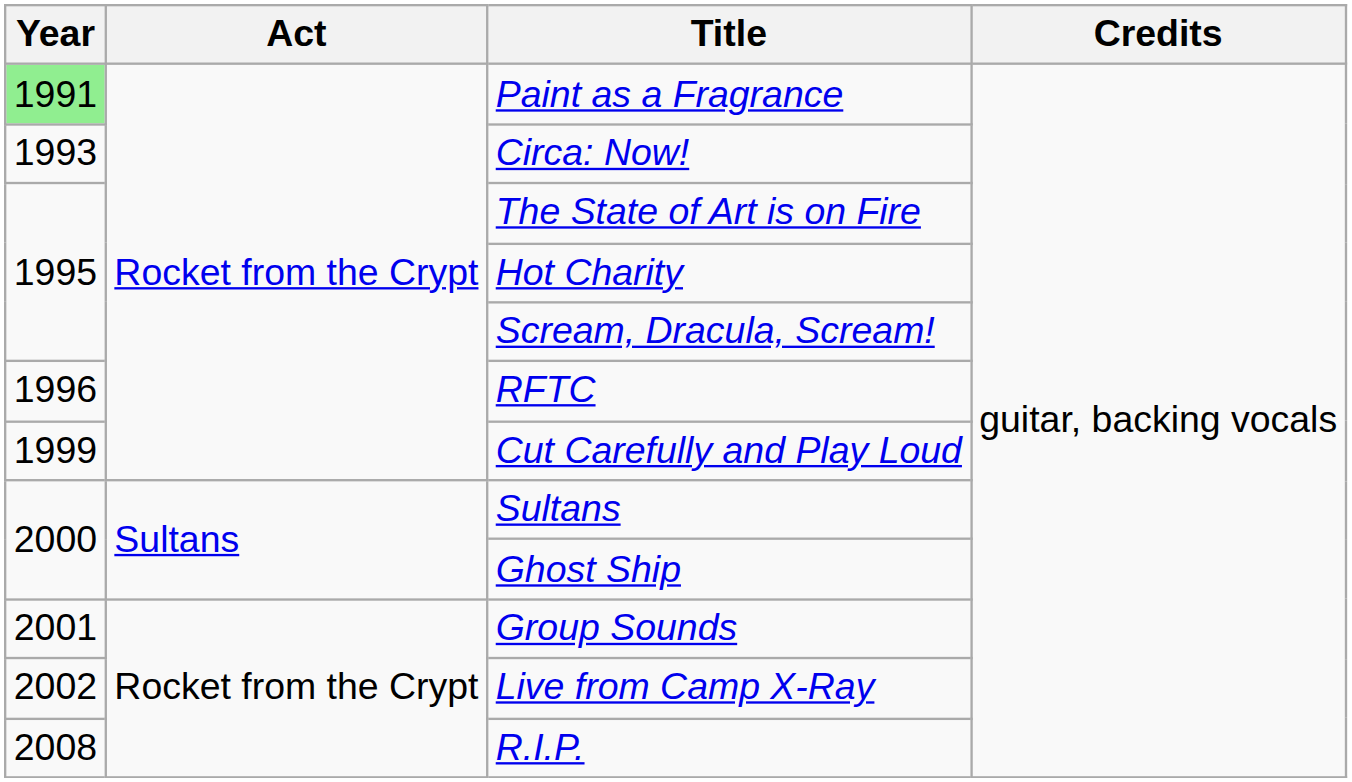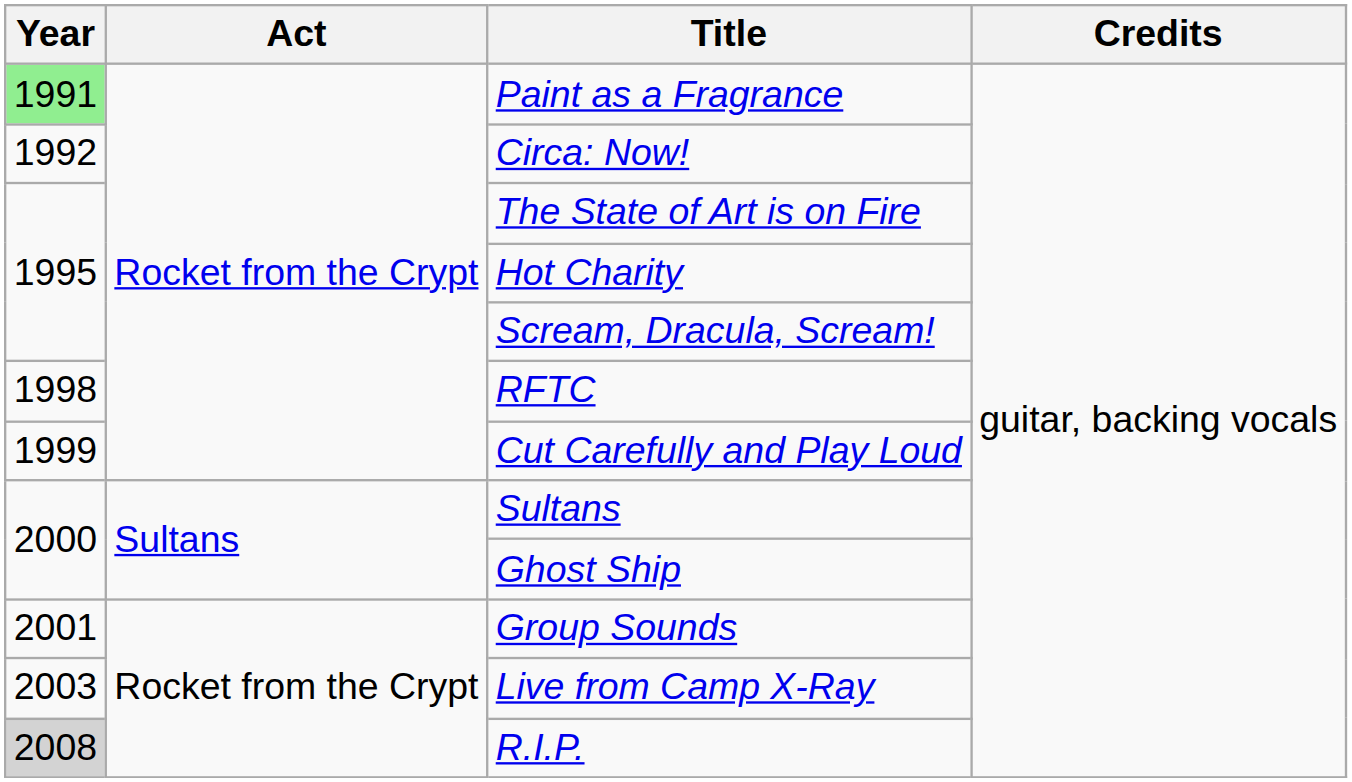 <table class="wikitable">
 <tr>
 <th>Year</th>
 <th>Act</th>
 <th>Title</th>
 <th>Credits</th>
 </tr>
 <tr>
 <td style="background: lightgreen;">1991</td>
 <td rowspan="7"><a href='#'>Rocket from the Crypt</a></td>
 <td><em><a href='#'>Paint as a Fragrance</a></em></td>
 <td rowspan="12">guitar, backing vocals</td>
 </tr>
 <tr>
-<td>1993</td>
+<td>1992</td>
 <td><em><a href='#'>Circa: Now!</a></em></td>
 </tr>
 <tr>
 <td rowspan="3">1995</td>
 <td><em><a href='#'>The State of Art is on Fire</a></em></td>
 </tr>
 <tr>
 <td><em><a href='#'>Hot Charity</a></em></td>
 </tr>
 <tr>
 <td><em><a href='#'>Scream, Dracula, Scream!</a></em></td>
 </tr>
 <tr>
-<td>1996</td>
+<td>1998</td>
 <td><em><a href='#'>RFTC</a></em></td>
 </tr>
 <tr>
 <td>1999</td>
 <td><em><a href='#'>Cut Carefully and Play Loud</a></em></td>
 </tr>
 <tr>
 <td rowspan="2">2000</td>
 <td rowspan="2"><a href='#'>Sultans</a></td>
 <td><em><a href='#'>Sultans</a></em></td>
 </tr>
 <tr>
 <td><em><a href='#'>Ghost Ship</a></em></td>
 </tr>
 <tr>
 <td>2001</td>
 <td rowspan="3">Rocket from the Crypt</td>
 <td><em><a href='#'>Group Sounds</a></em></td>
 </tr>
 <tr>
-<td>2002</td>
+<td>2003</td>
 <td><em><a href='#'>Live from Camp X-Ray</a></em></td>
 </tr>
 <tr>
-<td>2008</td>
+<td style="background: lightgrey;">2008</td>
 <td><em><a href='#'>R.I.P.</a></em></td>
 </tr>
 </table>
